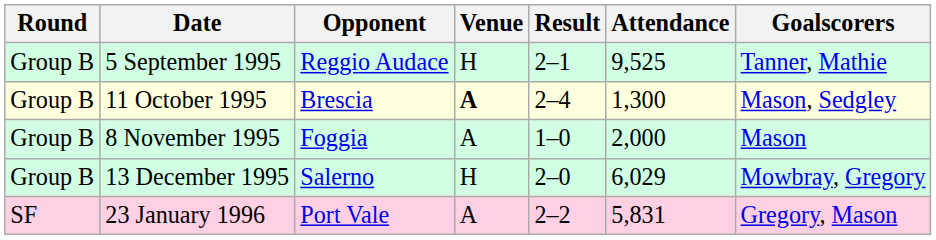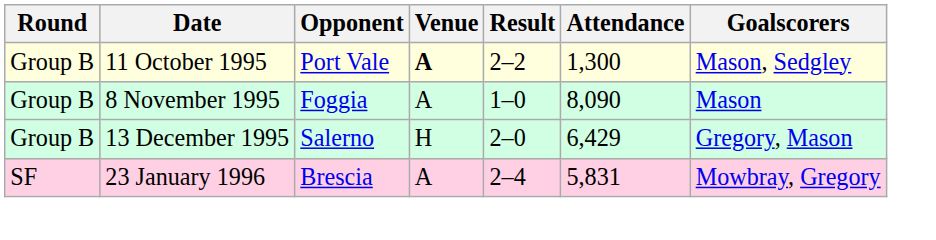 <table class="wikitable">
 <tr>
 <th>Round</th>
 <th>Date</th>
 <th>Opponent</th>
 <th>Venue</th>
 <th>Result</th>
 <th>Attendance</th>
 <th>Goalscorers</th>
 </tr>
-<tr style="background-color: #d0ffe3;">
-<td>Group B</td>
-<td>5 September 1995</td>
-<td><a href='#'>Reggio Audace</a></td>
-<td>H</td>
-<td>2–1</td>
-<td>9,525</td>
-<td><a href='#'>Tanner</a>, <a href='#'>Mathie</a></td>
-</tr>
 <tr style="background-color: #ffffdd;">
 <td>Group B</td>
 <td>11 October 1995</td>
-<td><a href='#'>Brescia</a></td>
+<td><a href='#'>Port Vale</a></td>
 <td><strong>A</strong></td>
-<td>2–4</td>
+<td>2–2</td>
 <td>1,300</td>
 <td><a href='#'>Mason</a>, <a href='#'>Sedgley</a></td>
 </tr>
 <tr style="background-color: #d0ffe3;">
 <td>Group B</td>
 <td>8 November 1995</td>
 <td><a href='#'>Foggia</a></td>
 <td>A</td>
 <td>1–0</td>
-<td>2,000</td>
+<td>8,090</td>
 <td><a href='#'>Mason</a></td>
 </tr>
 <tr style="background-color: #d0ffe3;">
 <td>Group B</td>
 <td>13 December 1995</td>
 <td><a href='#'>Salerno</a></td>
 <td>H</td>
 <td>2–0</td>
-<td>6,029</td>
-<td><a href='#'>Mowbray</a>, <a href='#'>Gregory</a></td>
+<td>6,429</td>
+<td><a href='#'>Gregory</a>, <a href='#'>Mason</a></td>
 </tr>
 <tr style="background-color: #ffd0e3;">
 <td>SF</td>
 <td>23 January 1996</td>
-<td><a href='#'>Port Vale</a></td>
+<td><a href='#'>Brescia</a></td>
 <td>A</td>
-<td>2–2</td>
+<td>2–4</td>
 <td>5,831</td>
-<td><a href='#'>Gregory</a>, <a href='#'>Mason</a></td>
+<td><a href='#'>Mowbray</a>, <a href='#'>Gregory</a></td>
 </tr>
 </table>
